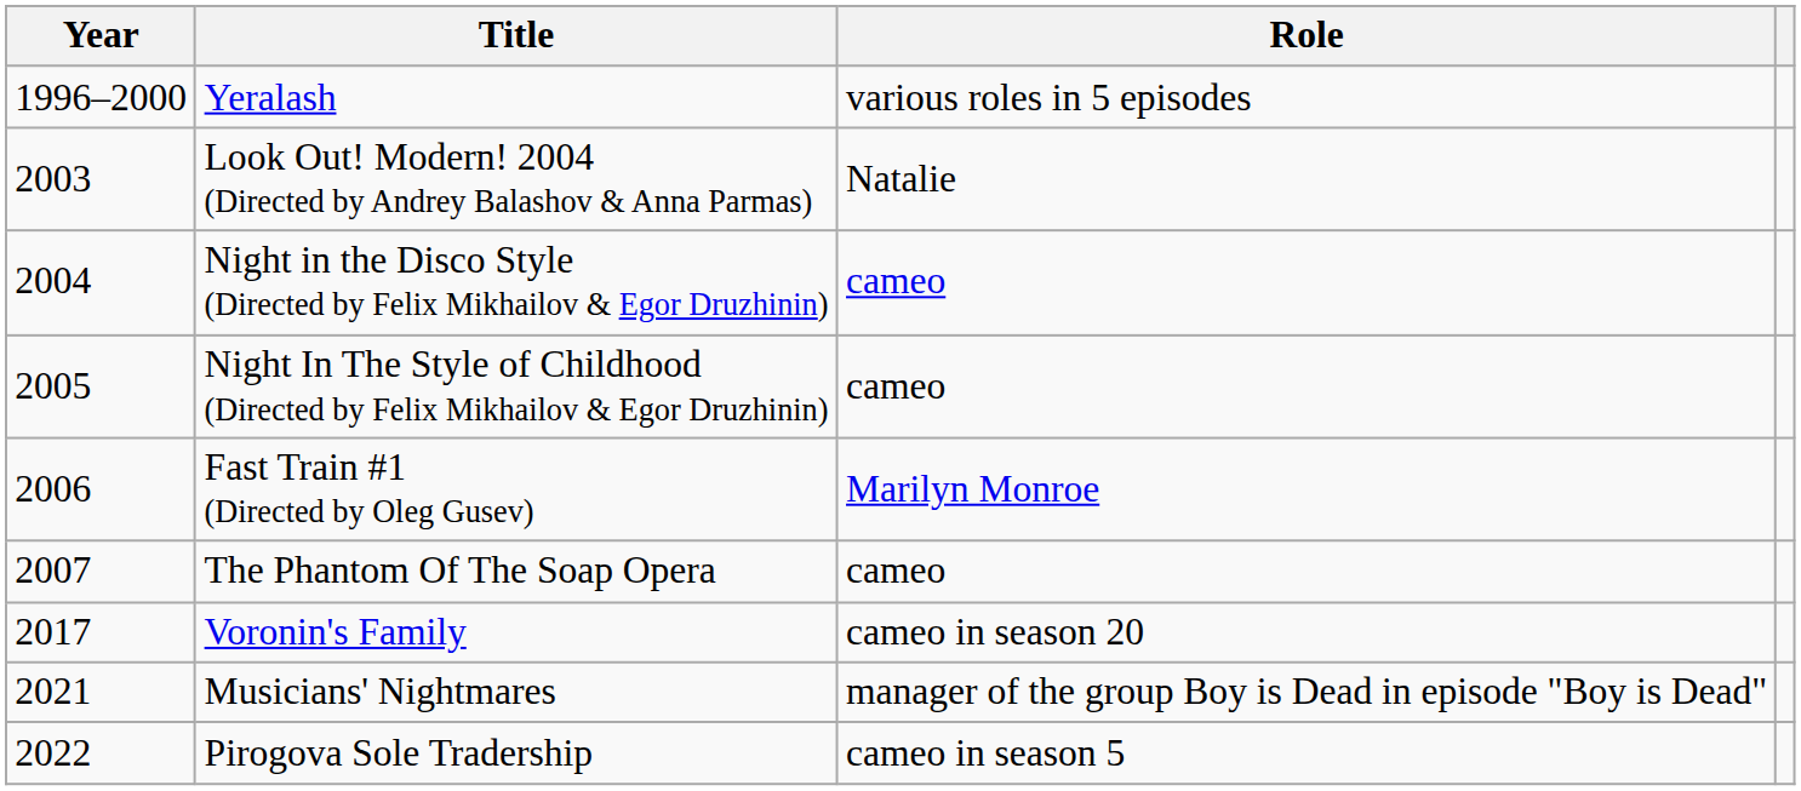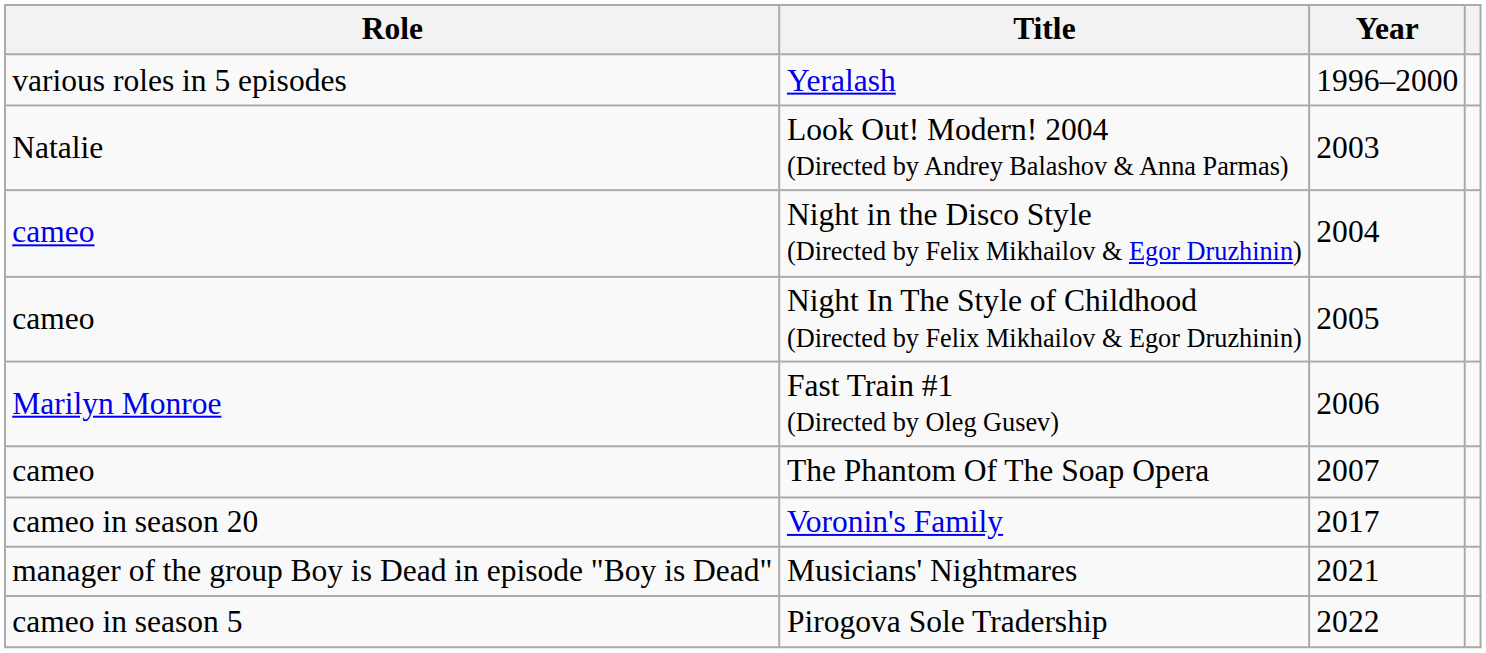 <table class="wikitable">
 <tr>
+<th align="left" valign="top">Role</th>
+<th align="left" valign="top">Title</th>
 <th align="center" valign="top">Year</th>
-<th align="left" valign="top">Title</th>
-<th align="left" valign="top">Role</th>
 <th align="left" valign="top"></th>
 </tr>
 <tr>
+<td>various roles in 5 episodes</td>
+<td><a href='#'>Yeralash</a></td>
 <td>1996–2000</td>
-<td><a href='#'>Yeralash</a></td>
-<td>various roles in 5 episodes</td>
 <td></td>
 </tr>
 <tr>
+<td>Natalie</td>
+<td>Look Out! Modern! 2004<br><small>(Directed by Andrey Balashov & Anna Parmas)</small></td>
 <td>2003</td>
-<td>Look Out! Modern! 2004<br><small>(Directed by Andrey Balashov & Anna Parmas)</small></td>
-<td>Natalie</td>
 <td></td>
 </tr>
 <tr>
+<td><a href='#'>cameo</a></td>
+<td>Night in the Disco Style<br><small>(Directed by Felix Mikhailov & <a href='#'>Egor Druzhinin</a>)</small></td>
 <td>2004</td>
-<td>Night in the Disco Style<br><small>(Directed by Felix Mikhailov & <a href='#'>Egor Druzhinin</a>)</small></td>
-<td><a href='#'>cameo</a></td>
 <td></td>
 </tr>
 <tr>
+<td>cameo</td>
+<td>Night In The Style of Childhood<br><small>(Directed by Felix Mikhailov & Egor Druzhinin)</small></td>
 <td>2005</td>
-<td>Night In The Style of Childhood<br><small>(Directed by Felix Mikhailov & Egor Druzhinin)</small></td>
-<td>cameo</td>
 <td></td>
 </tr>
 <tr>
+<td><a href='#'>Marilyn Monroe</a></td>
+<td>Fast Train #1<br><small>(Directed by Oleg Gusev)</small></td>
 <td>2006</td>
-<td>Fast Train #1<br><small>(Directed by Oleg Gusev)</small></td>
-<td><a href='#'>Marilyn Monroe</a></td>
 <td></td>
 </tr>
 <tr>
+<td>cameo</td>
+<td>The Phantom Of The Soap Opera</td>
 <td>2007</td>
-<td>The Phantom Of The Soap Opera</td>
-<td>cameo</td>
 <td></td>
 </tr>
 <tr>
+<td>cameo in season 20</td>
+<td><a href='#'>Voronin's Family</a></td>
 <td>2017</td>
-<td><a href='#'>Voronin's Family</a></td>
-<td>cameo in season 20</td>
 <td></td>
 </tr>
 <tr>
+<td>manager of the group Boy is Dead in episode "Boy is Dead"</td>
+<td>Musicians' Nightmares</td>
 <td>2021</td>
-<td>Musicians' Nightmares</td>
-<td>manager of the group Boy is Dead in episode "Boy is Dead"</td>
 <td></td>
 </tr>
 <tr>
+<td>cameo in season 5</td>
+<td>Pirogova Sole Tradership</td>
 <td>2022</td>
-<td>Pirogova Sole Tradership</td>
-<td>cameo in season 5</td>
 <td></td>
 </tr>
 </table>
